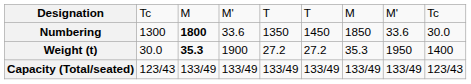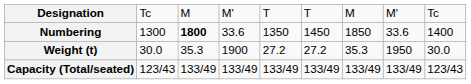 <table class="wikitable">
 <tr>
 <th>Designation</th>
 <td>Tc</td>
 <td>M</td>
 <td>M'</td>
 <td>T</td>
 <td>T</td>
 <td>M</td>
 <td>M'</td>
 <td>Tc</td>
 </tr>
 <tr>
 <th>Numbering</th>
 <td>1300</td>
 <td><strong>1800</strong></td>
 <td>33.6</td>
 <td>1350</td>
 <td>1450</td>
 <td>1850</td>
 <td>33.6</td>
-<td>30.0</td>
+<td>1400</td>
 </tr>
 <tr>
 <th>Weight (t)</th>
 <td>30.0</td>
-<td><strong>35.3</strong></td>
+<td>35.3</td>
 <td>1900</td>
 <td>27.2</td>
 <td>27.2</td>
 <td>35.3</td>
 <td>1950</td>
-<td>1400</td>
+<td>30.0</td>
 </tr>
 <tr>
 <th>Capacity (Total/seated)</th>
 <td>123/43</td>
 <td>133/49</td>
 <td>133/49</td>
 <td>133/49</td>
 <td>133/49</td>
 <td>133/49</td>
 <td>133/49</td>
 <td>123/43</td>
 </tr>
 </table>
